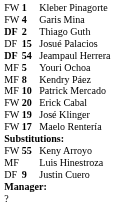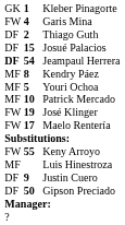 <table cellspacing="0" cellpadding="0" style="font-size:90%; margin:0.2em auto;">
 <tr>
 <th width="25"></th>
 <th width="25"></th>
 </tr>
 <tr>
-<td>FW</td>
+<td>GK</td>
 <td><strong>1</strong></td>
 <td> Kleber Pinagorte</td>
 </tr>
 <tr>
 <td>FW</td>
 <td><strong>4</strong></td>
 <td> Garis Mina</td>
 </tr>
 <tr>
-<td><strong>DF</strong></td>
+<td>DF</td>
 <td><strong>2</strong></td>
 <td> Thiago Guth</td>
 </tr>
 <tr>
 <td>DF</td>
 <td><strong>15</strong></td>
 <td> Josué Palacios</td>
 </tr>
 <tr>
 <td><strong>DF</strong></td>
 <td><strong>54</strong></td>
 <td> Jeampaul Herrera</td>
 </tr>
 <tr>
 <td>MF</td>
+<td><strong>8</strong></td>
+<td> Kendry Páez</td>
+<td></td>
+<td></td>
+</tr>
+<tr>
+<td>MF</td>
 <td><strong>5</strong></td>
 <td> Youri Ochoa</td>
 <td></td>
 <td></td>
 </tr>
 <tr>
 <td>MF</td>
-<td><strong>8</strong></td>
-<td> Kendry Páez</td>
-<td></td>
-<td></td>
-</tr>
-<tr>
-<td>MF</td>
 <td><strong>10</strong></td>
 <td> Patrick Mercado</td>
-<td></td>
-<td></td>
-</tr>
-<tr>
-<td>FW</td>
-<td><strong>20</strong></td>
-<td> Erick Cabal</td>
 <td></td>
 <td></td>
 </tr>
 <tr>
 <td>FW</td>
 <td><strong>19</strong></td>
 <td> José Klinger</td>
 </tr>
 <tr>
 <td>FW</td>
 <td><strong>17</strong></td>
 <td> Maelo Rentería</td>
 <td></td>
 </tr>
 <tr>
 <td colspan=3><strong>Substitutions:</strong></td>
 </tr>
 <tr>
 <td>FW</td>
 <td><strong>55</strong></td>
 <td> Keny Arroyo</td>
 <td></td>
 <td></td>
 </tr>
 <tr>
 <td>MF</td>
 <td><strong> </strong></td>
 <td> Luis Hinestroza</td>
 <td></td>
 <td></td>
 </tr>
 <tr>
 <td>DF</td>
 <td><strong>9</strong></td>
 <td> Justin Cuero</td>
 <td></td>
 <td></td>
 </tr>
 <tr>
+<td>DF</td>
+<td><strong>50</strong></td>
+<td> Gipson Preciado</td>
+<td></td>
+<td></td>
+</tr>
+<tr>
 <td colspan=3><strong>Manager:</strong></td>
 </tr>
 <tr>
 <td colspan=4> ?</td>
 </tr>
 </table>
